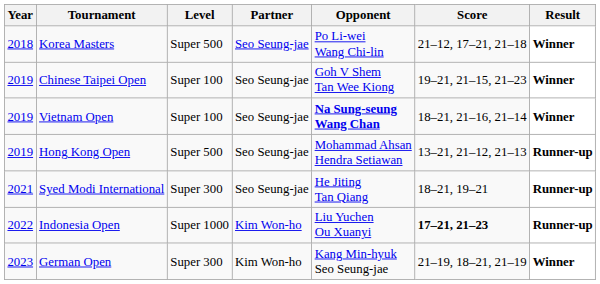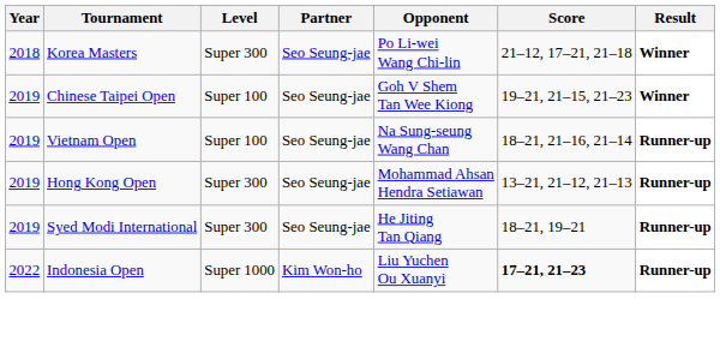 <table class="sortable wikitable" style="font-size: 90%;">
 <tr>
 <th>Year</th>
 <th>Tournament</th>
 <th>Level</th>
 <th>Partner</th>
 <th>Opponent</th>
 <th>Score</th>
 <th>Result</th>
 </tr>
 <tr>
 <td align="center"><a href='#'>2018</a></td>
 <td align="left"><a href='#'>Korea Masters</a></td>
-<td align="left">Super 500</td>
+<td align="left">Super 300</td>
 <td align="left"> <a href='#'>Seo Seung-jae</a></td>
 <td align="left"> <a href='#'>Po Li-wei</a><br> <a href='#'>Wang Chi-lin</a></td>
 <td align="left">21–12, 17–21, 21–18</td>
 <td style="text-align:left; background:white"> <strong>Winner</strong></td>
 </tr>
 <tr>
 <td align="center"><a href='#'>2019</a></td>
 <td align="left"><a href='#'>Chinese Taipei Open</a></td>
 <td align="left">Super 100</td>
 <td align="left"> Seo Seung-jae</td>
 <td align="left"> <a href='#'>Goh V Shem</a><br> <a href='#'>Tan Wee Kiong</a></td>
 <td align="left">19–21, 21–15, 21–23</td>
 <td style="text-align:left; background:white"> <strong>Winner</strong></td>
 </tr>
 <tr>
 <td align="center"><a href='#'>2019</a></td>
 <td align="left"><a href='#'>Vietnam Open</a></td>
 <td align="left">Super 100</td>
 <td align="left"> Seo Seung-jae</td>
-<td align="left"><strong> <a href='#'>Na Sung-seung</a><br> <a href='#'>Wang Chan</a></strong></td>
+<td align="left"> <a href='#'>Na Sung-seung</a><br> <a href='#'>Wang Chan</a></td>
 <td align="left">18–21, 21–16, 21–14</td>
-<td style="text-align:left; background:white"> <strong>Winner</strong></td>
+<td style="text-align:left; background:white"> <strong>Runner-up</strong></td>
 </tr>
 <tr>
 <td align="center"><a href='#'>2019</a></td>
 <td align="left"><a href='#'>Hong Kong Open</a></td>
-<td align="left">Super 500</td>
+<td align="left">Super 300</td>
 <td align="left"> Seo Seung-jae</td>
 <td align="left"> <a href='#'>Mohammad Ahsan</a><br> <a href='#'>Hendra Setiawan</a></td>
 <td align="left">13–21, 21–12, 21–13</td>
 <td style="text-align:left; background:white"> <strong>Runner-up</strong></td>
 </tr>
 <tr>
-<td align="center"><a href='#'>2021</a></td>
+<td align="center"><a href='#'>2019</a></td>
 <td align="left"><a href='#'>Syed Modi International</a></td>
 <td align="left">Super 300</td>
 <td align="left"> Seo Seung-jae</td>
 <td align="left"> <a href='#'>He Jiting</a><br> <a href='#'>Tan Qiang</a></td>
 <td align="left">18–21, 19–21</td>
 <td style="text-align:left; background:white"> <strong>Runner-up</strong></td>
 </tr>
 <tr>
 <td align="center"><a href='#'>2022</a></td>
 <td align="left"><a href='#'>Indonesia Open</a></td>
 <td align="left">Super 1000</td>
 <td align="left"> <a href='#'>Kim Won-ho</a></td>
 <td align="left"> <a href='#'>Liu Yuchen</a><br> <a href='#'>Ou Xuanyi</a></td>
 <td align="left"><strong>17–21, 21–23</strong></td>
 <td style="text-align:left; background:white"> <strong>Runner-up</strong></td>
 </tr>
-<tr>
-<td align="center"><a href='#'>2023</a></td>
-<td align="left"><a href='#'>German Open</a></td>
-<td align="left">Super 300</td>
-<td align="left"> Kim Won-ho</td>
-<td align="left"> <a href='#'>Kang Min-hyuk</a><br> Seo Seung-jae</td>
-<td align="left">21–19, 18–21, 21–19</td>
-<td style="text-align:left; background:white"> <strong>Winner</strong></td>
-</tr>
 </table>
